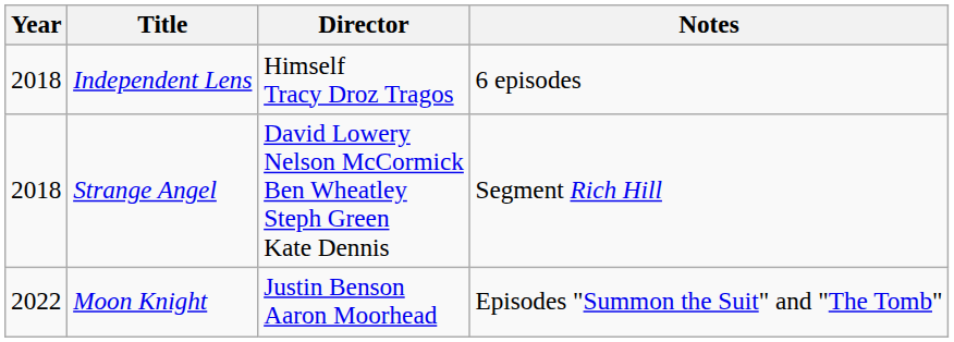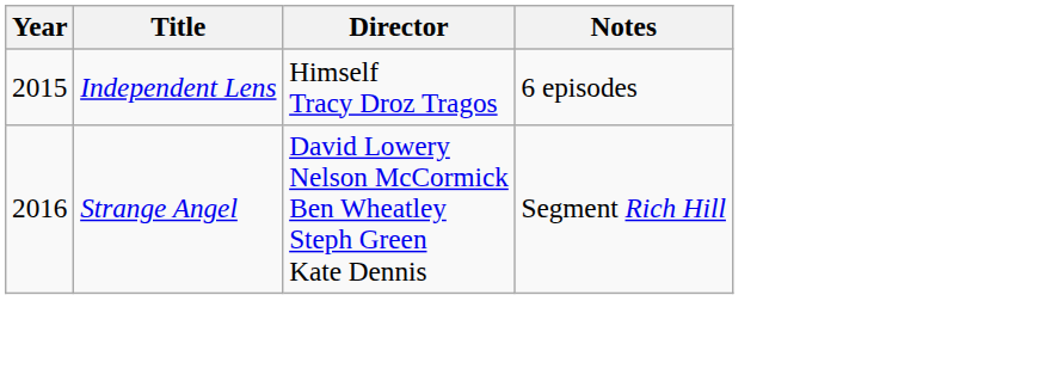 <table class="wikitable">
 <tr>
 <th>Year</th>
 <th>Title</th>
 <th>Director</th>
 <th>Notes</th>
 </tr>
 <tr>
-<td>2018</td>
+<td>2015</td>
 <td><em><a href='#'>Independent Lens</a></em></td>
 <td>Himself<br><a href='#'>Tracy Droz Tragos</a></td>
 <td>6 episodes</td>
 </tr>
 <tr>
-<td>2018</td>
+<td>2016</td>
 <td><em><a href='#'>Strange Angel</a></em></td>
 <td><a href='#'>David Lowery</a><br><a href='#'>Nelson McCormick</a><br><a href='#'>Ben Wheatley</a><br><a href='#'>Steph Green</a><br>Kate Dennis</td>
 <td>Segment <em><a href='#'>Rich Hill</a></em></td>
 </tr>
-<tr>
-<td>2022</td>
-<td><em><a href='#'>Moon Knight</a></em></td>
-<td><a href='#'>Justin Benson<br>Aaron Moorhead</a></td>
-<td>Episodes "<a href='#'>Summon the Suit</a>" and "<a href='#'>The Tomb</a>"</td>
-</tr>
 </table>
